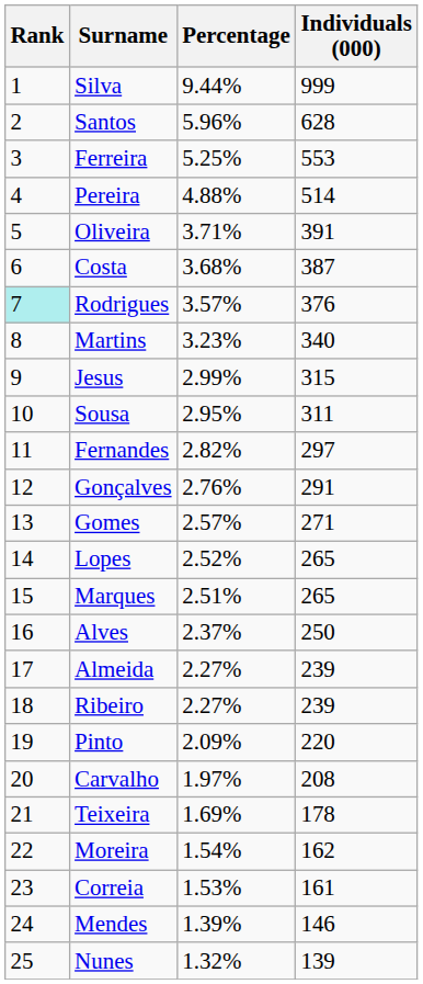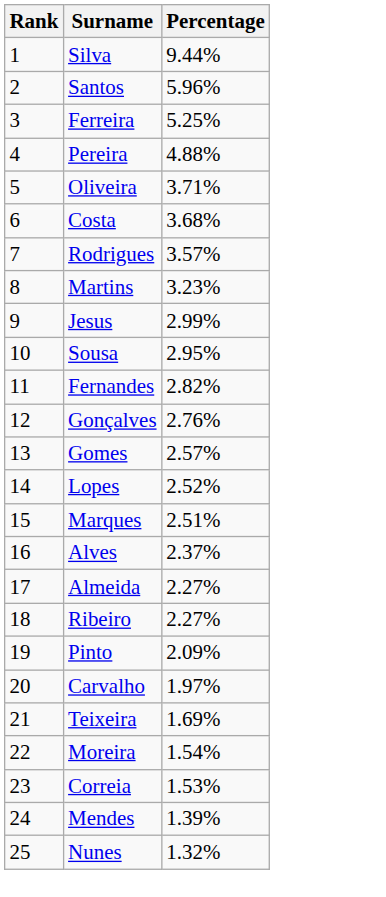 <table class="wikitable sortable">
 <tr>
 <th>Rank</th>
 <th>Surname</th>
 <th>Percentage</th>
-<th>Individuals<br>(000)</th>
 </tr>
 <tr>
 <td>1</td>
 <td><a href='#'>Silva</a></td>
 <td>9.44%</td>
-<td>999</td>
 </tr>
 <tr>
 <td>2</td>
 <td><a href='#'>Santos</a></td>
 <td>5.96%</td>
-<td>628</td>
 </tr>
 <tr>
 <td>3</td>
 <td><a href='#'>Ferreira</a></td>
 <td>5.25%</td>
-<td>553</td>
 </tr>
 <tr>
 <td>4</td>
 <td><a href='#'>Pereira</a></td>
 <td>4.88%</td>
-<td>514</td>
 </tr>
 <tr>
 <td>5</td>
 <td><a href='#'>Oliveira</a></td>
 <td>3.71%</td>
-<td>391</td>
 </tr>
 <tr>
 <td>6</td>
 <td><a href='#'>Costa</a></td>
 <td>3.68%</td>
-<td>387</td>
 </tr>
 <tr>
-<td style="background: paleturquoise;">7</td>
+<td>7</td>
 <td><a href='#'>Rodrigues</a></td>
 <td>3.57%</td>
-<td>376</td>
 </tr>
 <tr>
 <td>8</td>
 <td><a href='#'>Martins</a></td>
 <td>3.23%</td>
-<td>340</td>
 </tr>
 <tr>
 <td>9</td>
 <td><a href='#'>Jesus</a></td>
 <td>2.99%</td>
-<td>315</td>
 </tr>
 <tr>
 <td>10</td>
 <td><a href='#'>Sousa</a></td>
 <td>2.95%</td>
-<td>311</td>
 </tr>
 <tr>
 <td>11</td>
 <td><a href='#'>Fernandes</a></td>
 <td>2.82%</td>
-<td>297</td>
 </tr>
 <tr>
 <td>12</td>
 <td><a href='#'>Gonçalves</a></td>
 <td>2.76%</td>
-<td>291</td>
 </tr>
 <tr>
 <td>13</td>
 <td><a href='#'>Gomes</a></td>
 <td>2.57%</td>
-<td>271</td>
 </tr>
 <tr>
 <td>14</td>
 <td><a href='#'>Lopes</a></td>
 <td>2.52%</td>
-<td>265</td>
 </tr>
 <tr>
 <td>15</td>
 <td><a href='#'>Marques</a></td>
 <td>2.51%</td>
-<td>265</td>
 </tr>
 <tr>
 <td>16</td>
 <td><a href='#'>Alves</a></td>
 <td>2.37%</td>
-<td>250</td>
 </tr>
 <tr>
 <td>17</td>
 <td><a href='#'>Almeida</a></td>
 <td>2.27%</td>
-<td>239</td>
 </tr>
 <tr>
 <td>18</td>
 <td><a href='#'>Ribeiro</a></td>
 <td>2.27%</td>
-<td>239</td>
 </tr>
 <tr>
 <td>19</td>
 <td><a href='#'>Pinto</a></td>
 <td>2.09%</td>
-<td>220</td>
 </tr>
 <tr>
 <td>20</td>
 <td><a href='#'>Carvalho</a></td>
 <td>1.97%</td>
-<td>208</td>
 </tr>
 <tr>
 <td>21</td>
 <td><a href='#'>Teixeira</a></td>
 <td>1.69%</td>
-<td>178</td>
 </tr>
 <tr>
 <td>22</td>
 <td><a href='#'>Moreira</a></td>
 <td>1.54%</td>
-<td>162</td>
 </tr>
 <tr>
 <td>23</td>
 <td><a href='#'>Correia</a></td>
 <td>1.53%</td>
-<td>161</td>
 </tr>
 <tr>
 <td>24</td>
 <td><a href='#'>Mendes</a></td>
 <td>1.39%</td>
-<td>146</td>
 </tr>
 <tr>
 <td>25</td>
 <td><a href='#'>Nunes</a></td>
 <td>1.32%</td>
-<td>139</td>
 </tr>
 </table>
